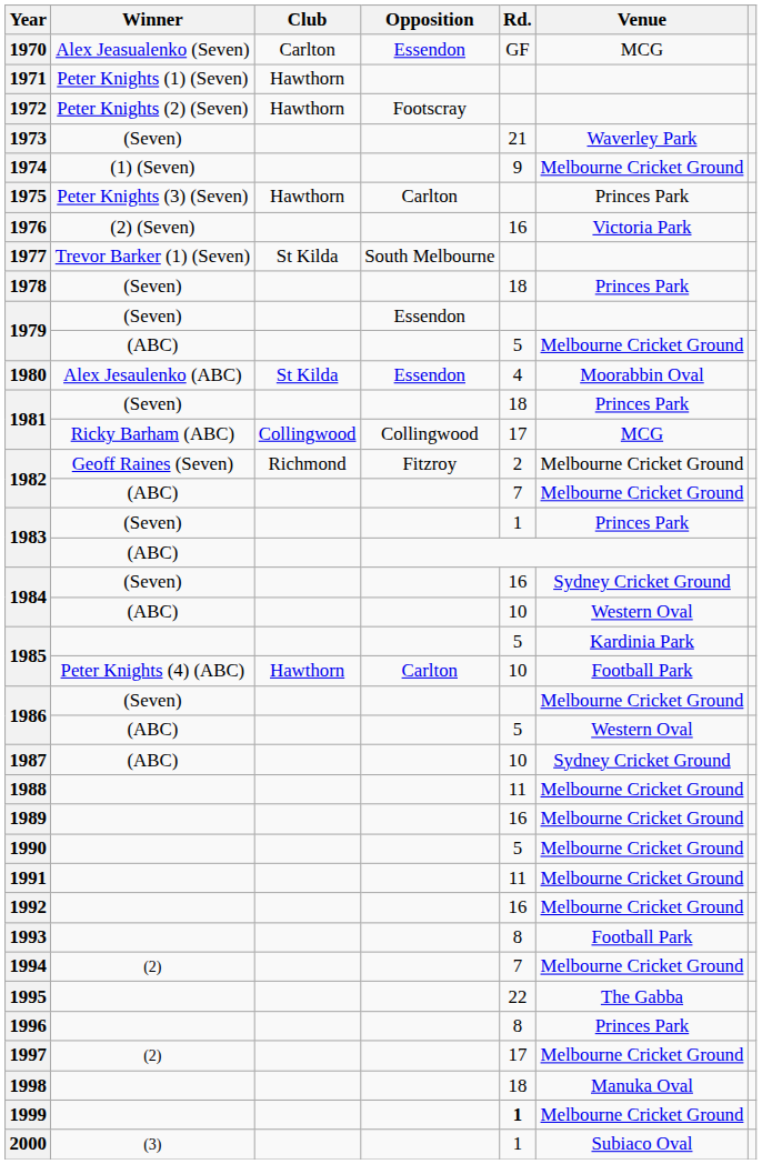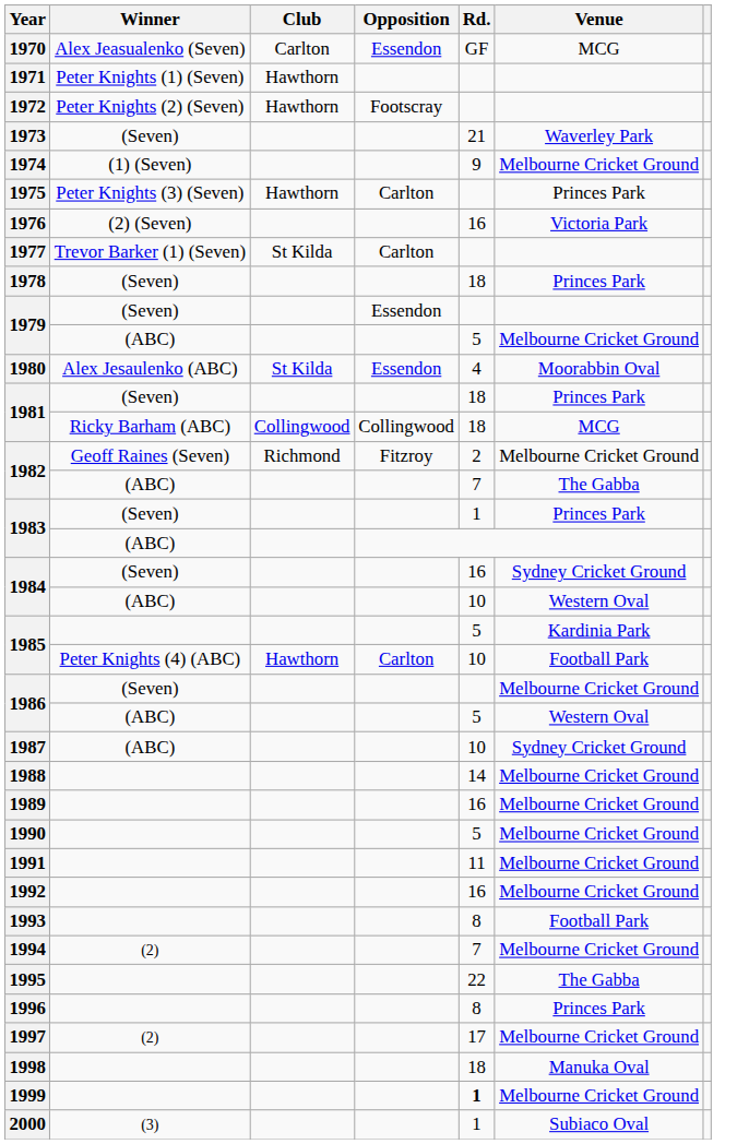 <table class="wikitable sortable" style="text-align:center;">
 <tr>
 <th scope="col">Year</th>
 <th scope="col">Winner</th>
 <th scope="col">Club</th>
 <th scope="col">Opposition</th>
 <th scope="col">Rd.</th>
 <th scope="col">Venue</th>
 <th scope="col" class="unsortable"></th>
 </tr>
 <tr>
 <th>1970</th>
 <td><a href='#'>Alex Jeasualenko</a> (Seven)</td>
 <td>Carlton</td>
 <td><a href='#'>Essendon</a></td>
 <td>GF</td>
 <td>MCG</td>
 <td></td>
 </tr>
 <tr>
 <th>1971</th>
 <td><a href='#'>Peter Knights</a> (1) (Seven)</td>
 <td>Hawthorn</td>
 <td></td>
 <td></td>
 <td></td>
 <td></td>
 </tr>
 <tr>
 <th scope="row">1972</th>
 <td><a href='#'>Peter Knights</a> (2) (Seven)</td>
 <td>Hawthorn</td>
 <td>Footscray</td>
 <td></td>
 <td></td>
 <td></td>
 </tr>
 <tr>
 <th scope="row">1973</th>
 <td> (Seven)</td>
 <td></td>
 <td></td>
 <td>21</td>
 <td><a href='#'>Waverley Park</a></td>
 <td></td>
 </tr>
 <tr>
 <th scope="row">1974</th>
 <td> (1) (Seven)</td>
 <td></td>
 <td></td>
 <td>9</td>
 <td><a href='#'>Melbourne Cricket Ground</a></td>
 <td></td>
 </tr>
 <tr>
 <th>1975</th>
 <td><a href='#'>Peter Knights</a> (3) (Seven)</td>
 <td>Hawthorn</td>
 <td>Carlton</td>
 <td></td>
 <td>Princes Park</td>
 <td></td>
 </tr>
 <tr>
 <th scope="row">1976</th>
 <td> (2) (Seven)</td>
 <td></td>
 <td></td>
 <td>16</td>
 <td><a href='#'>Victoria Park</a></td>
 <td></td>
 </tr>
 <tr>
 <th>1977</th>
 <td><a href='#'>Trevor Barker</a> (1) (Seven)</td>
 <td>St Kilda</td>
-<td>South Melbourne</td>
+<td>Carlton</td>
 <td></td>
 <td></td>
 <td></td>
 </tr>
 <tr>
 <th scope="row">1978</th>
 <td> (Seven)</td>
 <td></td>
 <td></td>
 <td>18</td>
 <td><a href='#'>Princes Park</a></td>
 <td></td>
 </tr>
 <tr>
 <th rowspan="2" scope="row">1979</th>
 <td> (Seven)</td>
 <td></td>
 <td>Essendon</td>
 <td></td>
 <td></td>
 <td></td>
 </tr>
 <tr>
 <td> (ABC)</td>
 <td></td>
 <td></td>
 <td>5</td>
 <td><a href='#'>Melbourne Cricket Ground</a></td>
 <td></td>
 </tr>
 <tr>
 <th>1980</th>
 <td><a href='#'>Alex Jesaulenko</a> (ABC)</td>
 <td><a href='#'>St Kilda</a></td>
 <td><a href='#'>Essendon</a></td>
 <td>4</td>
 <td><a href='#'>Moorabbin Oval</a></td>
 <td></td>
 </tr>
 <tr>
 <th rowspan="2" scope="row">1981</th>
 <td> (Seven)</td>
 <td></td>
 <td></td>
 <td>18</td>
 <td><a href='#'>Princes Park</a></td>
 <td></td>
 </tr>
 <tr>
 <td><a href='#'>Ricky Barham</a> (ABC)</td>
 <td><a href='#'>Collingwood</a></td>
 <td>Collingwood</td>
-<td>17</td>
+<td>18</td>
 <td><a href='#'>MCG</a></td>
 <td></td>
 </tr>
 <tr>
 <th rowspan="2">1982</th>
 <td><a href='#'>Geoff Raines</a> (Seven)</td>
 <td>Richmond</td>
 <td>Fitzroy</td>
 <td>2</td>
 <td>Melbourne Cricket Ground</td>
 <td></td>
 </tr>
 <tr>
 <td> (ABC)</td>
 <td></td>
 <td></td>
 <td>7</td>
-<td><a href='#'>Melbourne Cricket Ground</a></td>
+<td><a href='#'>The Gabba</a></td>
 <td></td>
 </tr>
 <tr>
 <th scope="rowgroup" rowspan="2">1983</th>
 <td> (Seven)</td>
 <td></td>
 <td></td>
 <td>1</td>
 <td><a href='#'>Princes Park</a></td>
 <td></td>
 </tr>
 <tr>
 <td> (ABC)</td>
 <td></td>
 <td colspan=3></td>
 <td> </td>
 </tr>
 <tr>
 <th scope="rowgroup" rowspan="2">1984</th>
 <td> (Seven)</td>
 <td></td>
 <td></td>
 <td>16</td>
 <td><a href='#'>Sydney Cricket Ground</a></td>
 <td> </td>
 </tr>
 <tr>
 <td> (ABC)</td>
 <td></td>
 <td></td>
 <td>10</td>
 <td><a href='#'>Western Oval</a></td>
 <td></td>
 </tr>
 <tr>
 <th rowspan="2" scope="row">1985</th>
 <td></td>
 <td></td>
 <td></td>
 <td>5</td>
 <td><a href='#'>Kardinia Park</a></td>
 <td></td>
 </tr>
 <tr>
 <td><a href='#'>Peter Knights</a> (4) (ABC)</td>
 <td><a href='#'>Hawthorn</a></td>
 <td><a href='#'>Carlton</a></td>
 <td>10</td>
 <td><a href='#'>Football Park</a></td>
 <td></td>
 </tr>
 <tr>
 <th scope="rowgroup" rowspan="2">1986</th>
 <td> (Seven)</td>
 <td></td>
 <td></td>
 <td><a href='#'></a></td>
 <td><a href='#'>Melbourne Cricket Ground</a></td>
 <td></td>
 </tr>
 <tr>
 <td> (ABC)</td>
 <td></td>
 <td></td>
 <td>5</td>
 <td><a href='#'>Western Oval</a></td>
 <td></td>
 </tr>
 <tr>
 <th scope="row">1987</th>
 <td> (ABC)</td>
 <td></td>
 <td></td>
 <td>10</td>
 <td><a href='#'>Sydney Cricket Ground</a></td>
 <td></td>
 </tr>
 <tr>
 <th scope="row">1988</th>
 <td></td>
 <td></td>
 <td></td>
-<td>11</td>
+<td>14</td>
 <td><a href='#'>Melbourne Cricket Ground</a></td>
 <td></td>
 </tr>
 <tr>
 <th scope="row">1989</th>
 <td></td>
 <td></td>
 <td></td>
 <td>16</td>
 <td><a href='#'>Melbourne Cricket Ground</a></td>
 <td></td>
 </tr>
 <tr>
 <th scope="row">1990</th>
 <td></td>
 <td></td>
 <td></td>
 <td>5</td>
 <td><a href='#'>Melbourne Cricket Ground</a></td>
 <td></td>
 </tr>
 <tr>
 <th scope="row">1991</th>
 <td></td>
 <td></td>
 <td></td>
 <td>11</td>
 <td><a href='#'>Melbourne Cricket Ground</a></td>
 <td></td>
 </tr>
 <tr>
 <th scope="row">1992</th>
 <td></td>
 <td></td>
 <td></td>
 <td>16</td>
 <td><a href='#'>Melbourne Cricket Ground</a></td>
 <td></td>
 </tr>
 <tr>
 <th scope="row">1993</th>
 <td></td>
 <td></td>
 <td></td>
 <td>8</td>
 <td><a href='#'>Football Park</a></td>
 <td></td>
 </tr>
 <tr>
 <th scope="row">1994</th>
 <td> <small>(2)</small></td>
 <td></td>
 <td></td>
 <td>7</td>
 <td><a href='#'>Melbourne Cricket Ground</a></td>
 <td></td>
 </tr>
 <tr>
 <th scope="row">1995</th>
 <td></td>
 <td></td>
 <td></td>
 <td>22</td>
 <td><a href='#'>The Gabba</a></td>
 <td></td>
 </tr>
 <tr>
 <th scope="row">1996</th>
 <td></td>
 <td></td>
 <td></td>
 <td>8</td>
 <td><a href='#'>Princes Park</a></td>
 <td></td>
 </tr>
 <tr>
 <th scope="row">1997</th>
 <td> <small>(2)</small></td>
 <td></td>
 <td></td>
 <td>17</td>
 <td><a href='#'>Melbourne Cricket Ground</a></td>
 <td></td>
 </tr>
 <tr>
 <th scope="row">1998</th>
 <td></td>
 <td></td>
 <td></td>
 <td>18</td>
 <td><a href='#'>Manuka Oval</a></td>
 <td></td>
 </tr>
 <tr>
 <th scope="row">1999</th>
 <td></td>
 <td></td>
 <td></td>
 <td><strong>1</strong></td>
 <td><a href='#'>Melbourne Cricket Ground</a></td>
 <td></td>
 </tr>
 <tr>
 <th scope="row">2000</th>
 <td> <small>(3)</small></td>
 <td></td>
 <td></td>
 <td>1</td>
 <td><a href='#'>Subiaco Oval</a></td>
 <td></td>
 </tr>
 </table>
